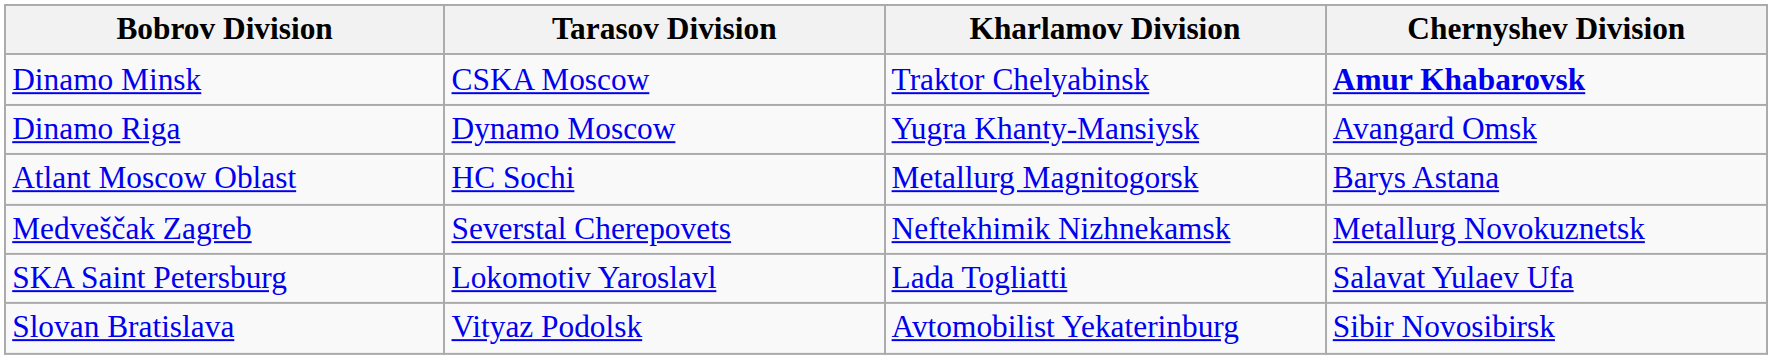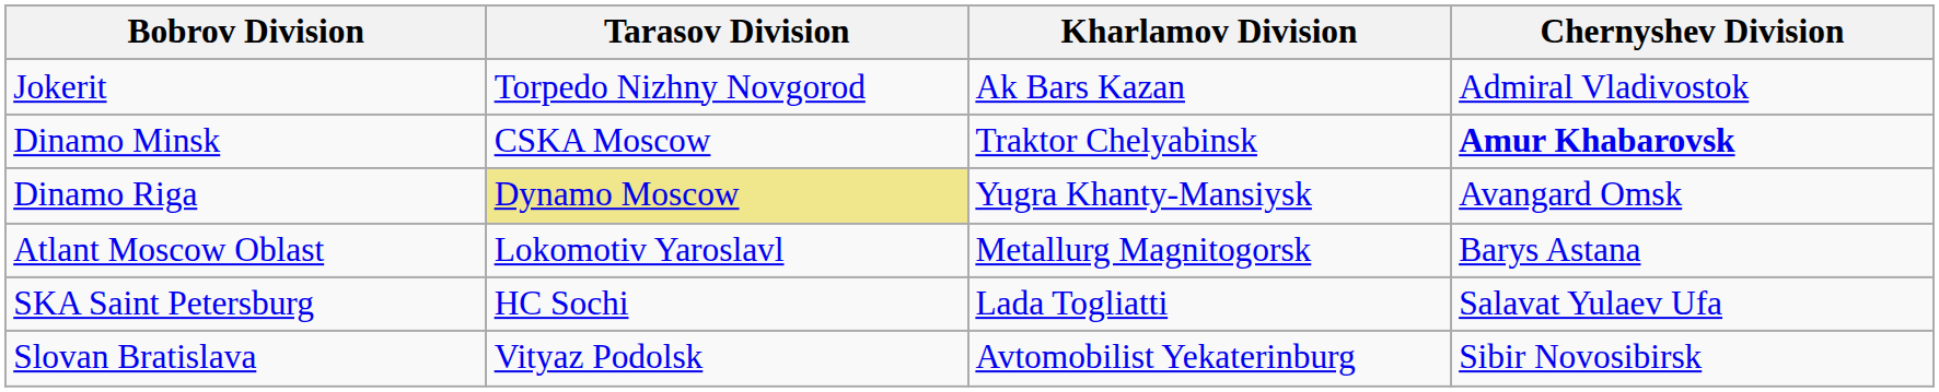 <table class="wikitable" width="900px">
 <tr>
 <th width="225px">Bobrov Division</th>
 <th width="225px">Tarasov Division</th>
 <th width="225px">Kharlamov Division</th>
 <th width="225px">Chernyshev Division</th>
+</tr>
+<tr>
+<td> <a href='#'>Jokerit</a></td>
+<td> <a href='#'>Torpedo Nizhny Novgorod</a></td>
+<td> <a href='#'>Ak Bars Kazan</a></td>
+<td> <a href='#'>Admiral Vladivostok</a></td>
 </tr>
 <tr>
 <td> <a href='#'>Dinamo Minsk</a></td>
 <td> <a href='#'>CSKA Moscow</a></td>
 <td> <a href='#'>Traktor Chelyabinsk</a></td>
 <td><strong> <a href='#'>Amur Khabarovsk</a></strong></td>
 </tr>
 <tr>
 <td> <a href='#'>Dinamo Riga</a></td>
-<td> <a href='#'>Dynamo Moscow</a></td>
+<td style="background: khaki;"> <a href='#'>Dynamo Moscow</a></td>
 <td> <a href='#'>Yugra Khanty-Mansiysk</a></td>
 <td> <a href='#'>Avangard Omsk</a></td>
 </tr>
 <tr>
 <td> <a href='#'>Atlant Moscow Oblast</a></td>
-<td> <a href='#'>HC Sochi</a></td>
+<td> <a href='#'>Lokomotiv Yaroslavl</a></td>
 <td> <a href='#'>Metallurg Magnitogorsk</a></td>
 <td> <a href='#'>Barys Astana</a></td>
 </tr>
 <tr>
-<td> <a href='#'>Medveščak Zagreb</a></td>
-<td> <a href='#'>Severstal Cherepovets</a></td>
-<td> <a href='#'>Neftekhimik Nizhnekamsk</a></td>
-<td> <a href='#'>Metallurg Novokuznetsk</a></td>
-</tr>
-<tr>
 <td> <a href='#'>SKA Saint Petersburg</a></td>
-<td> <a href='#'>Lokomotiv Yaroslavl</a></td>
+<td> <a href='#'>HC Sochi</a></td>
 <td> <a href='#'>Lada Togliatti</a></td>
 <td> <a href='#'>Salavat Yulaev Ufa</a></td>
 </tr>
 <tr>
 <td> <a href='#'>Slovan Bratislava</a></td>
 <td> <a href='#'>Vityaz Podolsk</a></td>
 <td> <a href='#'>Avtomobilist Yekaterinburg</a></td>
 <td> <a href='#'>Sibir Novosibirsk</a></td>
 </tr>
 </table>
